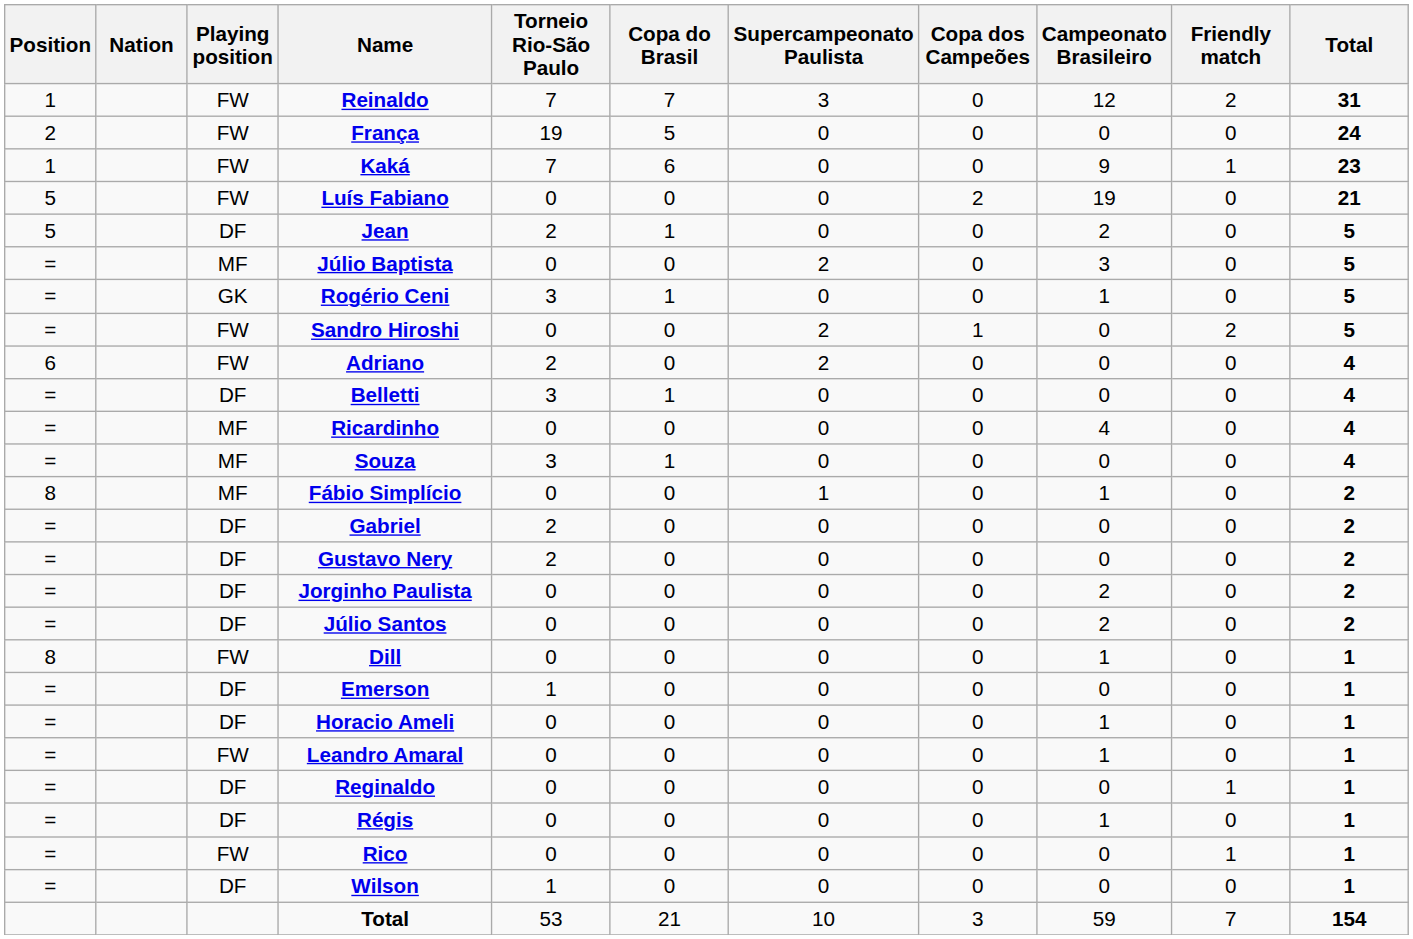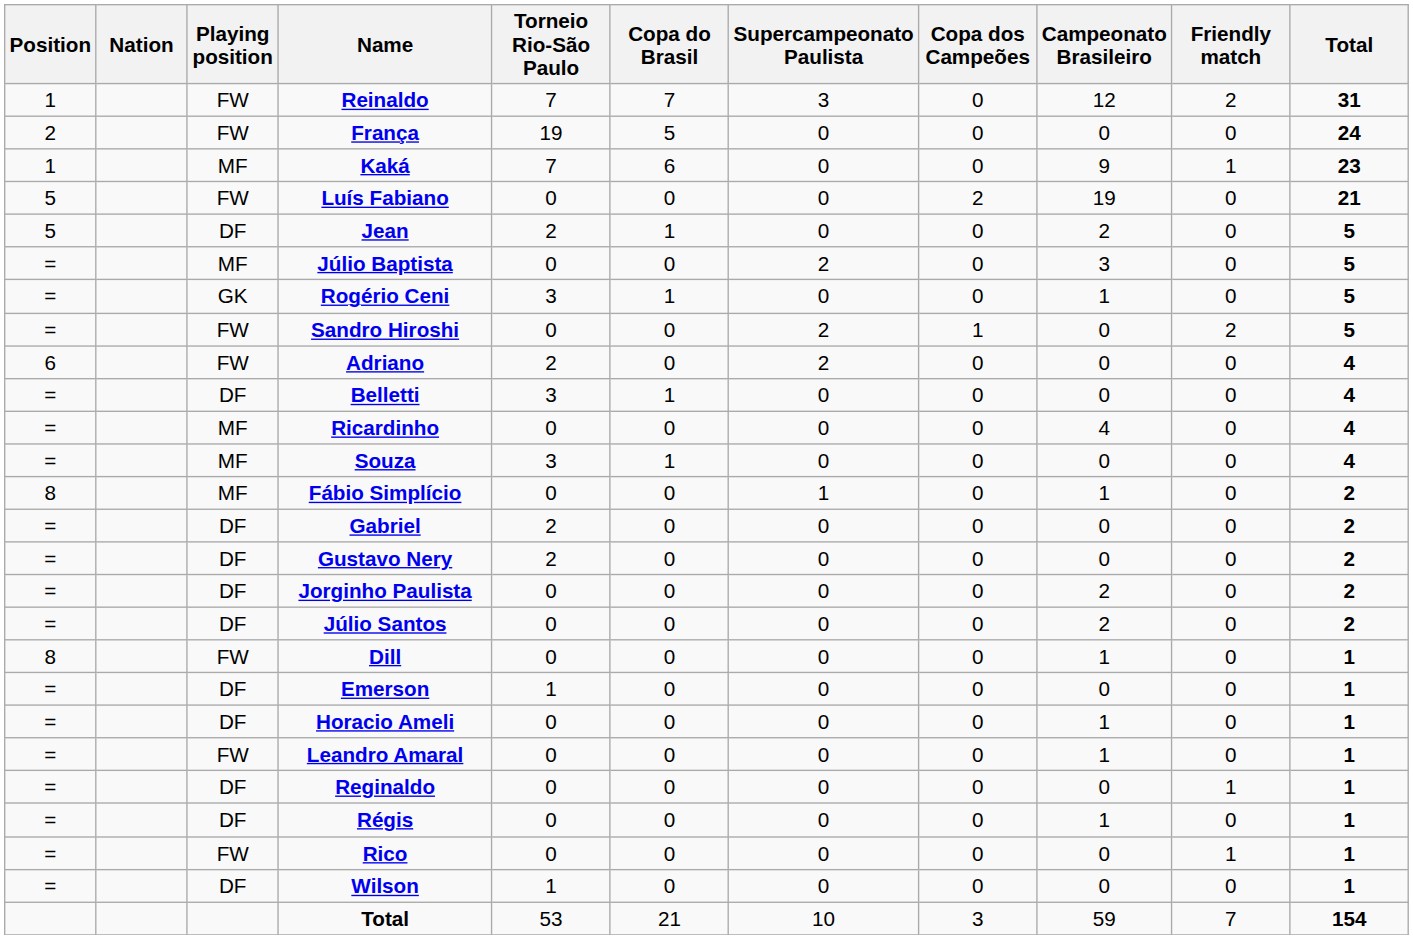 <table class="wikitable" style="font-size: 95%; text-align: center;">
 <tr>
 <th width=60>Position</th>
 <th width=60>Nation</th>
 <th width=60>Playing position</th>
 <th width=150>Name</th>
 <th width=80>Torneio Rio-São Paulo</th>
 <th width=80>Copa do Brasil</th>
 <th width=80>Supercampeonato Paulista</th>
 <th width=80>Copa dos Campeões</th>
 <th width=80>Campeonato Brasileiro</th>
 <th width=80>Friendly match</th>
 <th width=80>Total</th>
 </tr>
 <tr>
 <td>1</td>
 <td></td>
 <td>FW</td>
 <td><strong><a href='#'>Reinaldo</a></strong></td>
 <td>7</td>
 <td>7</td>
 <td>3</td>
 <td>0</td>
 <td>12</td>
 <td>2</td>
 <td><strong>31</strong></td>
 </tr>
 <tr>
 <td>2</td>
 <td></td>
 <td>FW</td>
 <td><strong><a href='#'>França</a></strong></td>
 <td>19</td>
 <td>5</td>
 <td>0</td>
 <td>0</td>
 <td>0</td>
 <td>0</td>
 <td><strong>24</strong></td>
 </tr>
 <tr>
 <td>1</td>
 <td></td>
-<td>FW</td>
+<td>MF</td>
 <td><strong><a href='#'>Kaká</a></strong></td>
 <td>7</td>
 <td>6</td>
 <td>0</td>
 <td>0</td>
 <td>9</td>
 <td>1</td>
 <td><strong>23</strong></td>
 </tr>
 <tr>
 <td>5</td>
 <td></td>
 <td>FW</td>
 <td><strong><a href='#'>Luís Fabiano</a></strong></td>
 <td>0</td>
 <td>0</td>
 <td>0</td>
 <td>2</td>
 <td>19</td>
 <td>0</td>
 <td><strong>21</strong></td>
 </tr>
 <tr>
 <td>5</td>
 <td></td>
 <td>DF</td>
 <td><strong><a href='#'>Jean</a></strong></td>
 <td>2</td>
 <td>1</td>
 <td>0</td>
 <td>0</td>
 <td>2</td>
 <td>0</td>
 <td><strong>5</strong></td>
 </tr>
 <tr>
 <td>=</td>
 <td></td>
 <td>MF</td>
 <td><strong><a href='#'>Júlio Baptista</a></strong></td>
 <td>0</td>
 <td>0</td>
 <td>2</td>
 <td>0</td>
 <td>3</td>
 <td>0</td>
 <td><strong>5</strong></td>
 </tr>
 <tr>
 <td>=</td>
 <td></td>
 <td>GK</td>
 <td><strong><a href='#'>Rogério Ceni</a></strong></td>
 <td>3</td>
 <td>1</td>
 <td>0</td>
 <td>0</td>
 <td>1</td>
 <td>0</td>
 <td><strong>5</strong></td>
 </tr>
 <tr>
 <td>=</td>
 <td></td>
 <td>FW</td>
 <td><strong><a href='#'>Sandro Hiroshi</a></strong></td>
 <td>0</td>
 <td>0</td>
 <td>2</td>
 <td>1</td>
 <td>0</td>
 <td>2</td>
 <td><strong>5</strong></td>
 </tr>
 <tr>
 <td>6</td>
 <td></td>
 <td>FW</td>
 <td><strong><a href='#'>Adriano</a></strong></td>
 <td>2</td>
 <td>0</td>
 <td>2</td>
 <td>0</td>
 <td>0</td>
 <td>0</td>
 <td><strong>4</strong></td>
 </tr>
 <tr>
 <td>=</td>
 <td></td>
 <td>DF</td>
 <td><strong><a href='#'>Belletti</a></strong></td>
 <td>3</td>
 <td>1</td>
 <td>0</td>
 <td>0</td>
 <td>0</td>
 <td>0</td>
 <td><strong>4</strong></td>
 </tr>
 <tr>
 <td>=</td>
 <td></td>
 <td>MF</td>
 <td><strong><a href='#'>Ricardinho</a></strong></td>
 <td>0</td>
 <td>0</td>
 <td>0</td>
 <td>0</td>
 <td>4</td>
 <td>0</td>
 <td><strong>4</strong></td>
 </tr>
 <tr>
 <td>=</td>
 <td></td>
 <td>MF</td>
 <td><strong><a href='#'>Souza</a></strong></td>
 <td>3</td>
 <td>1</td>
 <td>0</td>
 <td>0</td>
 <td>0</td>
 <td>0</td>
 <td><strong>4</strong></td>
 </tr>
 <tr>
 <td>8</td>
 <td></td>
 <td>MF</td>
 <td><strong><a href='#'>Fábio Simplício</a></strong></td>
 <td>0</td>
 <td>0</td>
 <td>1</td>
 <td>0</td>
 <td>1</td>
 <td>0</td>
 <td><strong>2</strong></td>
 </tr>
 <tr>
 <td>=</td>
 <td></td>
 <td>DF</td>
 <td><strong><a href='#'>Gabriel</a></strong></td>
 <td>2</td>
 <td>0</td>
 <td>0</td>
 <td>0</td>
 <td>0</td>
 <td>0</td>
 <td><strong>2</strong></td>
 </tr>
 <tr>
 <td>=</td>
 <td></td>
 <td>DF</td>
 <td><strong><a href='#'>Gustavo Nery</a></strong></td>
 <td>2</td>
 <td>0</td>
 <td>0</td>
 <td>0</td>
 <td>0</td>
 <td>0</td>
 <td><strong>2</strong></td>
 </tr>
 <tr>
 <td>=</td>
 <td></td>
 <td>DF</td>
 <td><strong><a href='#'>Jorginho Paulista</a></strong></td>
 <td>0</td>
 <td>0</td>
 <td>0</td>
 <td>0</td>
 <td>2</td>
 <td>0</td>
 <td><strong>2</strong></td>
 </tr>
 <tr>
 <td>=</td>
 <td></td>
 <td>DF</td>
 <td><strong><a href='#'>Júlio Santos</a></strong></td>
 <td>0</td>
 <td>0</td>
 <td>0</td>
 <td>0</td>
 <td>2</td>
 <td>0</td>
 <td><strong>2</strong></td>
 </tr>
 <tr>
 <td>8</td>
 <td></td>
 <td>FW</td>
 <td><strong><a href='#'>Dill</a></strong></td>
 <td>0</td>
 <td>0</td>
 <td>0</td>
 <td>0</td>
 <td>1</td>
 <td>0</td>
 <td><strong>1</strong></td>
 </tr>
 <tr>
 <td>=</td>
 <td></td>
 <td>DF</td>
 <td><strong><a href='#'>Emerson</a></strong></td>
 <td>1</td>
 <td>0</td>
 <td>0</td>
 <td>0</td>
 <td>0</td>
 <td>0</td>
 <td><strong>1</strong></td>
 </tr>
 <tr>
 <td>=</td>
 <td></td>
 <td>DF</td>
 <td><strong><a href='#'>Horacio Ameli</a></strong></td>
 <td>0</td>
 <td>0</td>
 <td>0</td>
 <td>0</td>
 <td>1</td>
 <td>0</td>
 <td><strong>1</strong></td>
 </tr>
 <tr>
 <td>=</td>
 <td></td>
 <td>FW</td>
 <td><strong><a href='#'>Leandro Amaral</a></strong></td>
 <td>0</td>
 <td>0</td>
 <td>0</td>
 <td>0</td>
 <td>1</td>
 <td>0</td>
 <td><strong>1</strong></td>
 </tr>
 <tr>
 <td>=</td>
 <td></td>
 <td>DF</td>
 <td><strong><a href='#'>Reginaldo</a></strong></td>
 <td>0</td>
 <td>0</td>
 <td>0</td>
 <td>0</td>
 <td>0</td>
 <td>1</td>
 <td><strong>1</strong></td>
 </tr>
 <tr>
 <td>=</td>
 <td></td>
 <td>DF</td>
 <td><strong><a href='#'>Régis</a></strong></td>
 <td>0</td>
 <td>0</td>
 <td>0</td>
 <td>0</td>
 <td>1</td>
 <td>0</td>
 <td><strong>1</strong></td>
 </tr>
 <tr>
 <td>=</td>
 <td></td>
 <td>FW</td>
 <td><strong><a href='#'>Rico</a></strong></td>
 <td>0</td>
 <td>0</td>
 <td>0</td>
 <td>0</td>
 <td>0</td>
 <td>1</td>
 <td><strong>1</strong></td>
 </tr>
 <tr>
 <td>=</td>
 <td></td>
 <td>DF</td>
 <td><strong><a href='#'>Wilson</a></strong></td>
 <td>1</td>
 <td>0</td>
 <td>0</td>
 <td>0</td>
 <td>0</td>
 <td>0</td>
 <td><strong>1</strong></td>
 </tr>
 <tr>
 <td></td>
 <td></td>
 <td></td>
 <td><strong>Total</strong></td>
 <td>53</td>
 <td>21</td>
 <td>10</td>
 <td>3</td>
 <td>59</td>
 <td>7</td>
 <td><strong>154</strong></td>
 </tr>
 </table>
